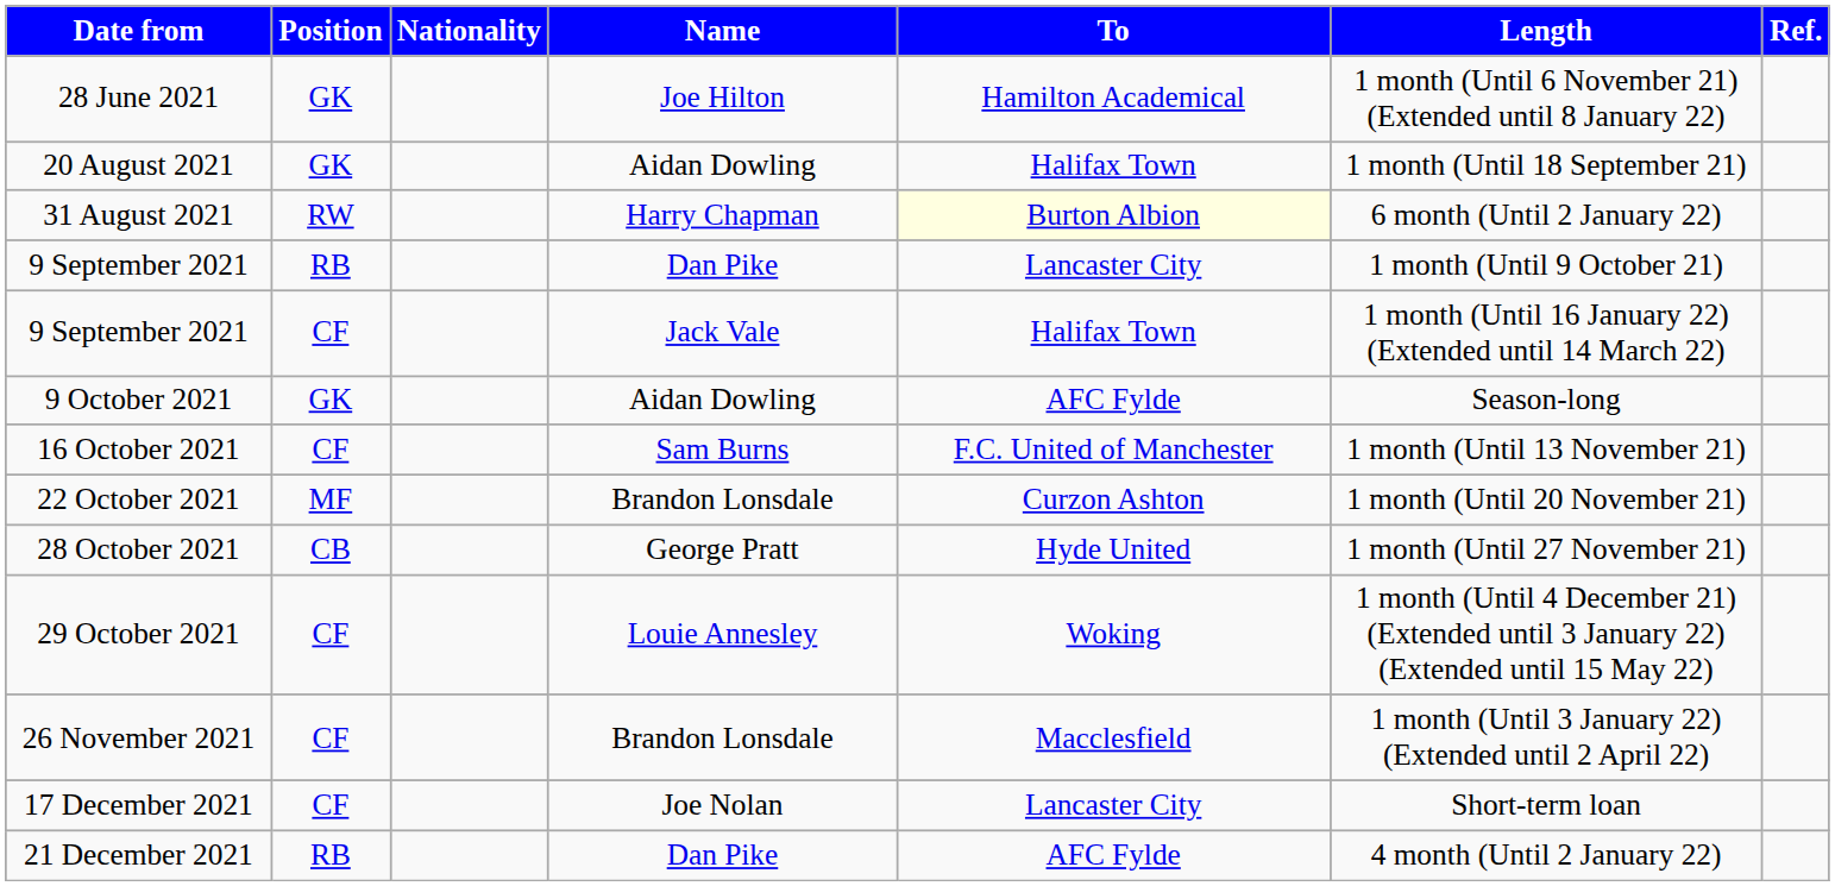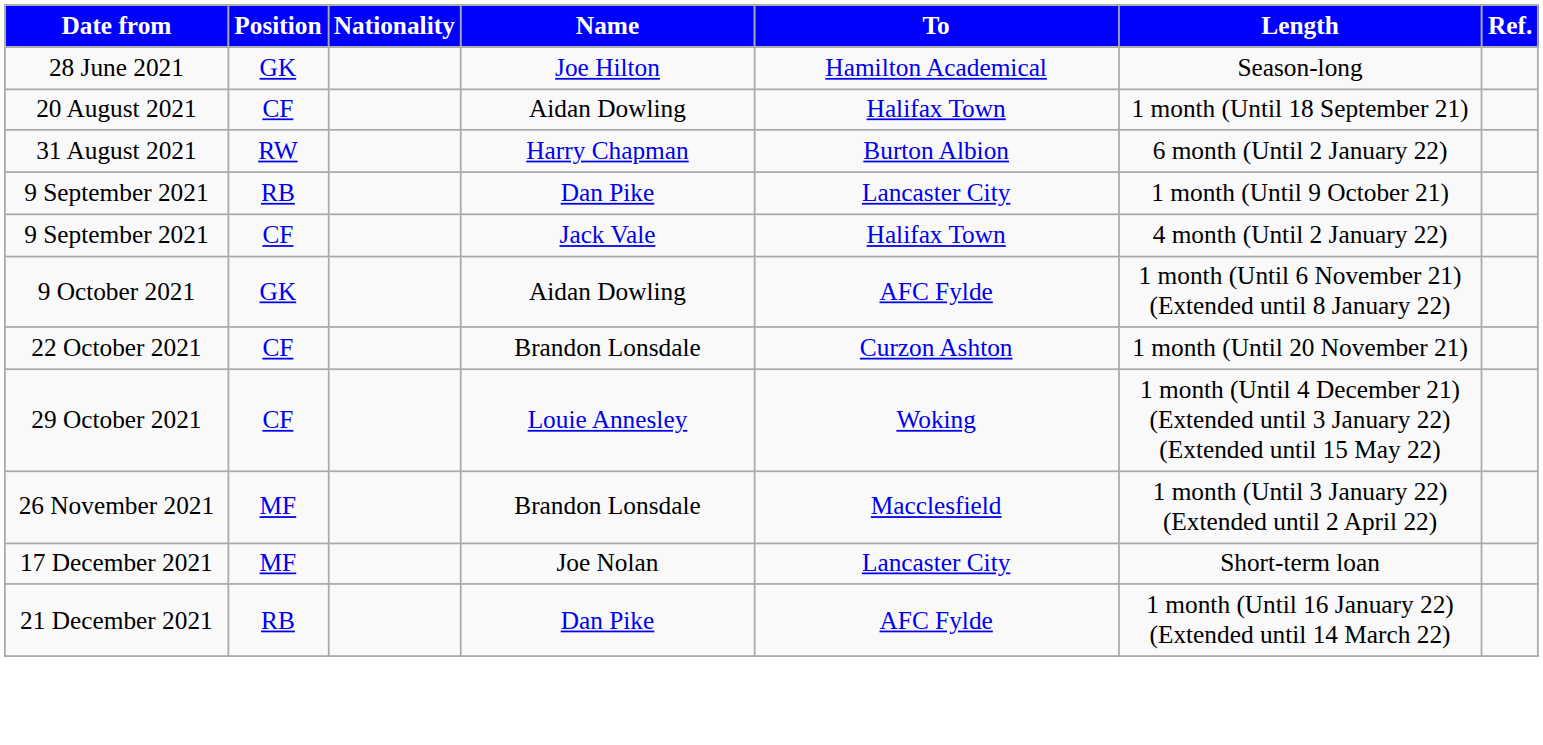 <table class="wikitable"  style="text-align:center; font-size:90%; ">
 <tr>
 <th style="background:#0000FF; color:white; width:120px;">Date from</th>
 <th style="background:#0000FF; color:white; width:50px;">Position</th>
 <th style="background:#0000FF; color:white; width:50px;">Nationality</th>
 <th style="background:#0000FF; color:white; width:160px;">Name</th>
 <th style="background:#0000FF; color:white; width:200px;">To</th>
 <th style="background:#0000FF; color:white; width:200px;">Length</th>
 <th style="background:#0000FF; color:white; width:25px;">Ref.</th>
 </tr>
 <tr>
 <td>28 June 2021</td>
 <td><a href='#'>GK</a></td>
 <td></td>
 <td><a href='#'>Joe Hilton</a></td>
 <td> <a href='#'>Hamilton Academical</a></td>
-<td>1 month (Until 6 November 21)(Extended until 8 January 22)</td>
+<td>Season-long</td>
 <td></td>
 </tr>
 <tr>
 <td>20 August 2021</td>
-<td><a href='#'>GK</a></td>
+<td><a href='#'>CF</a></td>
 <td></td>
 <td>Aidan Dowling</td>
 <td> <a href='#'>Halifax Town</a></td>
 <td>1 month (Until 18 September 21)</td>
 <td></td>
 </tr>
 <tr>
 <td>31 August 2021</td>
 <td><a href='#'>RW</a></td>
 <td></td>
 <td><a href='#'>Harry Chapman</a></td>
-<td style="background: lightyellow;"> <a href='#'>Burton Albion</a></td>
+<td> <a href='#'>Burton Albion</a></td>
 <td>6 month (Until 2 January 22)</td>
 <td></td>
 </tr>
 <tr>
 <td>9 September 2021</td>
 <td><a href='#'>RB</a></td>
 <td></td>
 <td><a href='#'>Dan Pike</a></td>
 <td> <a href='#'>Lancaster City</a></td>
 <td>1 month (Until 9 October 21)</td>
 <td></td>
 </tr>
 <tr>
 <td>9 September 2021</td>
 <td><a href='#'>CF</a></td>
 <td></td>
 <td><a href='#'>Jack Vale</a></td>
 <td> <a href='#'>Halifax Town</a></td>
-<td>1 month (Until 16 January 22)(Extended until 14 March 22)</td>
+<td>4 month (Until 2 January 22)</td>
 <td></td>
 </tr>
 <tr>
 <td>9 October 2021</td>
 <td><a href='#'>GK</a></td>
 <td></td>
 <td>Aidan Dowling</td>
 <td> <a href='#'>AFC Fylde</a></td>
-<td>Season-long</td>
-<td></td>
-</tr>
-<tr>
-<td>16 October 2021</td>
-<td><a href='#'>CF</a></td>
-<td></td>
-<td><a href='#'>Sam Burns</a></td>
-<td> <a href='#'>F.C. United of Manchester</a></td>
-<td>1 month (Until 13 November 21)</td>
+<td>1 month (Until 6 November 21)(Extended until 8 January 22)</td>
 <td></td>
 </tr>
 <tr>
 <td>22 October 2021</td>
-<td><a href='#'>MF</a></td>
+<td><a href='#'>CF</a></td>
 <td></td>
 <td>Brandon Lonsdale</td>
 <td> <a href='#'>Curzon Ashton</a></td>
 <td>1 month (Until 20 November 21)</td>
-<td></td>
-</tr>
-<tr>
-<td>28 October 2021</td>
-<td><a href='#'>CB</a></td>
-<td></td>
-<td>George Pratt</td>
-<td> <a href='#'>Hyde United</a></td>
-<td>1 month (Until 27 November 21)</td>
 <td></td>
 </tr>
 <tr>
 <td>29 October 2021</td>
 <td><a href='#'>CF</a></td>
 <td></td>
 <td><a href='#'>Louie Annesley</a></td>
 <td> <a href='#'>Woking</a></td>
 <td>1 month (Until 4 December 21)(Extended until 3 January 22)(Extended until 15 May 22)</td>
 <td><br></td>
 </tr>
 <tr>
 <td>26 November 2021</td>
-<td><a href='#'>CF</a></td>
+<td><a href='#'>MF</a></td>
 <td></td>
 <td>Brandon Lonsdale</td>
 <td> <a href='#'>Macclesfield</a></td>
 <td>1 month (Until 3 January 22) (Extended until 2 April 22)</td>
 <td></td>
 </tr>
 <tr>
 <td>17 December 2021</td>
-<td><a href='#'>CF</a></td>
+<td><a href='#'>MF</a></td>
 <td></td>
 <td>Joe Nolan</td>
 <td> <a href='#'>Lancaster City</a></td>
 <td>Short-term loan</td>
 <td></td>
 </tr>
 <tr>
 <td>21 December 2021</td>
 <td><a href='#'>RB</a></td>
 <td></td>
 <td><a href='#'>Dan Pike</a></td>
 <td> <a href='#'>AFC Fylde</a></td>
-<td>4 month (Until 2 January 22)</td>
+<td>1 month (Until 16 January 22)(Extended until 14 March 22)</td>
 <td></td>
 </tr>
 </table>
